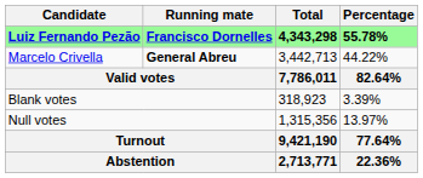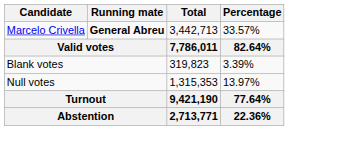 <table class="wikitable">
 <tr>
 <th>Candidate</th>
 <th>Running mate</th>
 <th>Total</th>
 <th>Percentage</th>
 </tr>
 <tr>
-<td style="background:#98FB98;"><strong><a href='#'>Luiz Fernando Pezão</a></strong> </td>
-<td style="background:#98FB98;"><strong><a href='#'>Francisco Dornelles</a></strong> </td>
-<td style="background:#98FB98;"><strong>4,343,298</strong></td>
-<td style="background:#98FB98;"><strong>55.78%</strong></td>
-</tr>
-<tr>
 <td><a href='#'>Marcelo Crivella</a> </td>
 <td><strong>General Abreu </strong></td>
 <td>3,442,713</td>
-<td>44.22%</td>
+<td>33.57%</td>
 </tr>
 <tr>
 <th colspan="2">Valid votes</th>
 <th>7,786,011</th>
 <th>82.64%</th>
 </tr>
 <tr>
 <td colspan="2">Blank votes</td>
-<td>318,923</td>
+<td>319,823</td>
 <td>3.39%</td>
 </tr>
 <tr>
 <td colspan="2">Null votes</td>
-<td>1,315,356</td>
+<td>1,315,353</td>
 <td>13.97%</td>
 </tr>
 <tr>
 <th colspan="2">Turnout</th>
 <th>9,421,190</th>
 <th>77.64%</th>
 </tr>
 <tr>
 <th colspan="2">Abstention</th>
 <th>2,713,771</th>
 <th>22.36%</th>
 </tr>
 </table>
